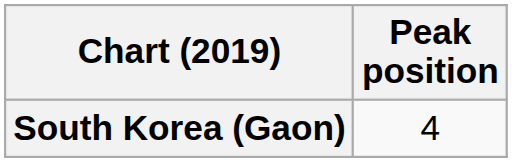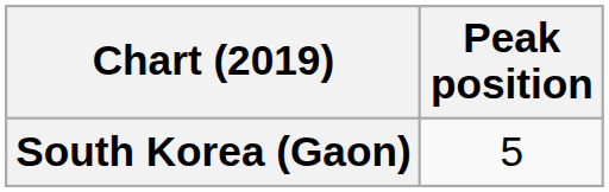 <table class="wikitable plainrowheaders" style="text-align:center">
 <tr>
 <th>Chart (2019)</th>
 <th>Peak<br>position</th>
 </tr>
 <tr>
 <th scope="row">South Korea (Gaon)</th>
-<td>4</td>
+<td>5</td>
 </tr>
 </table>
